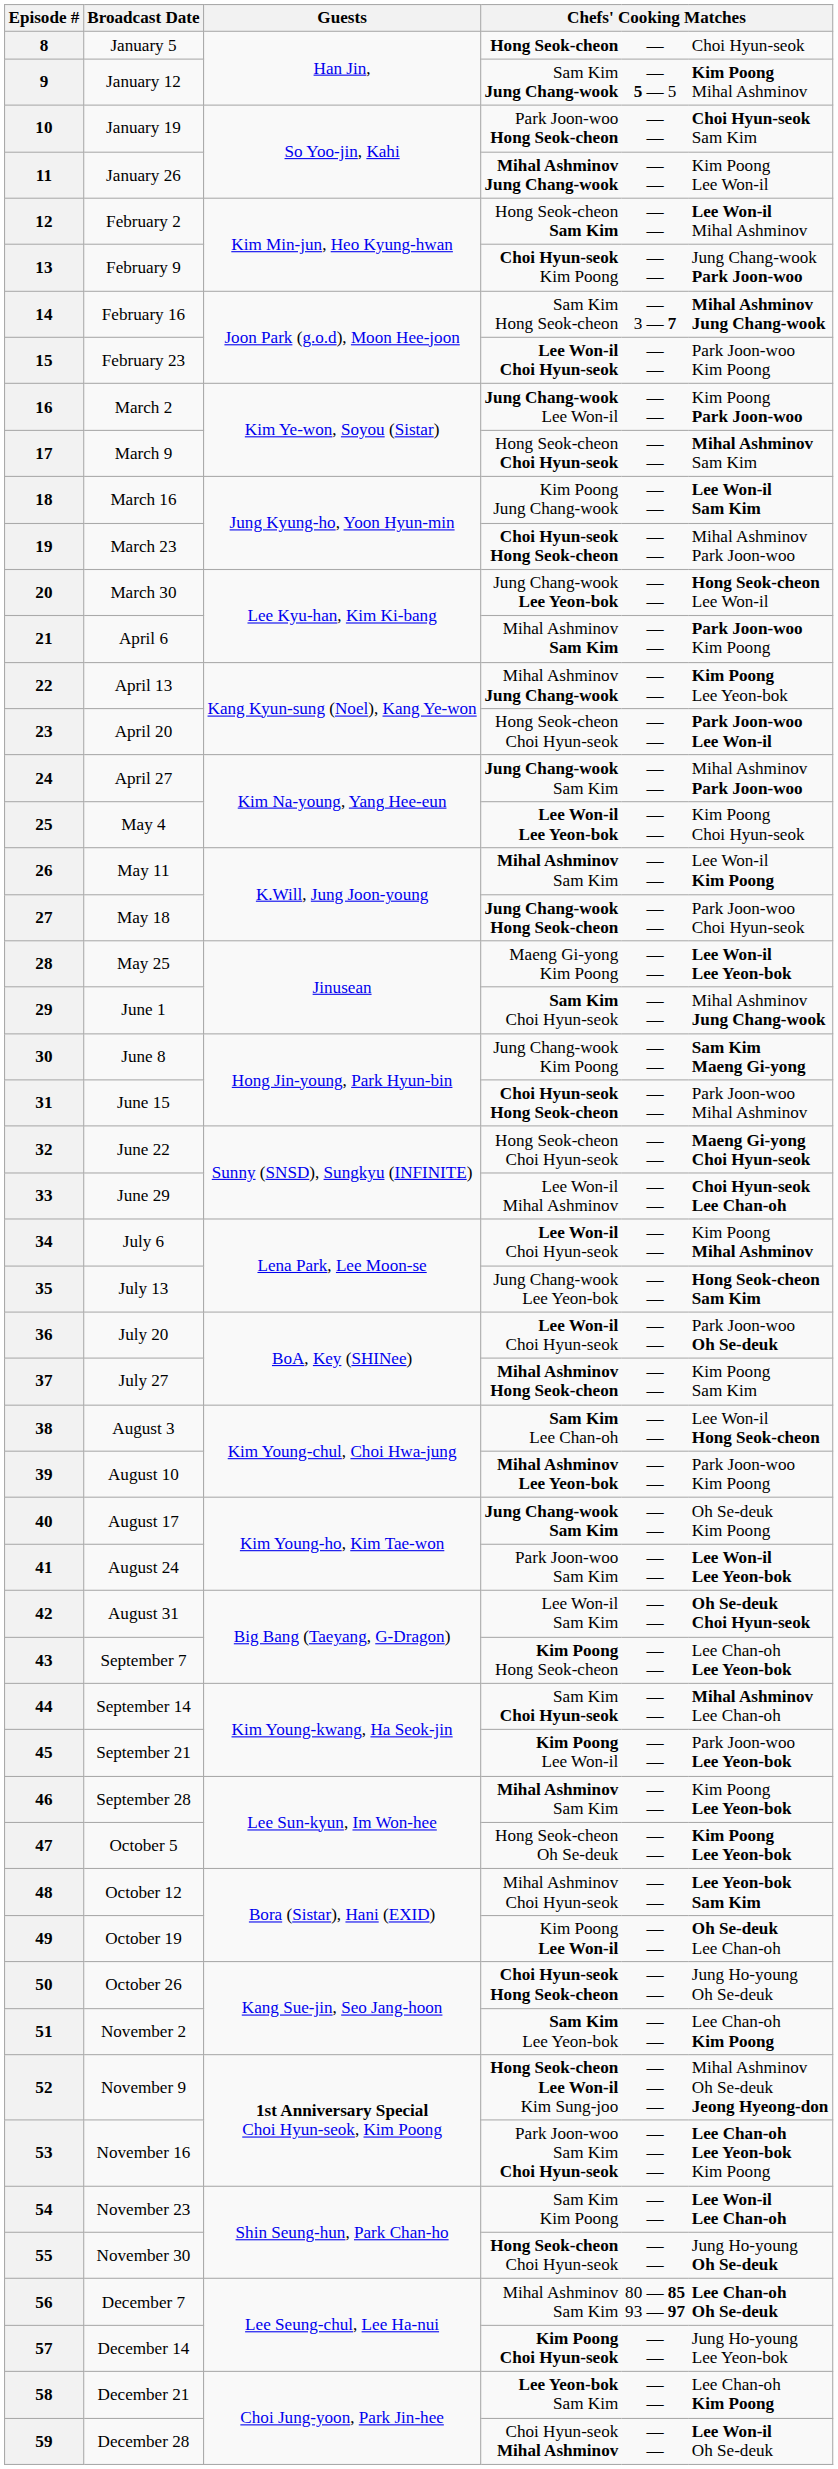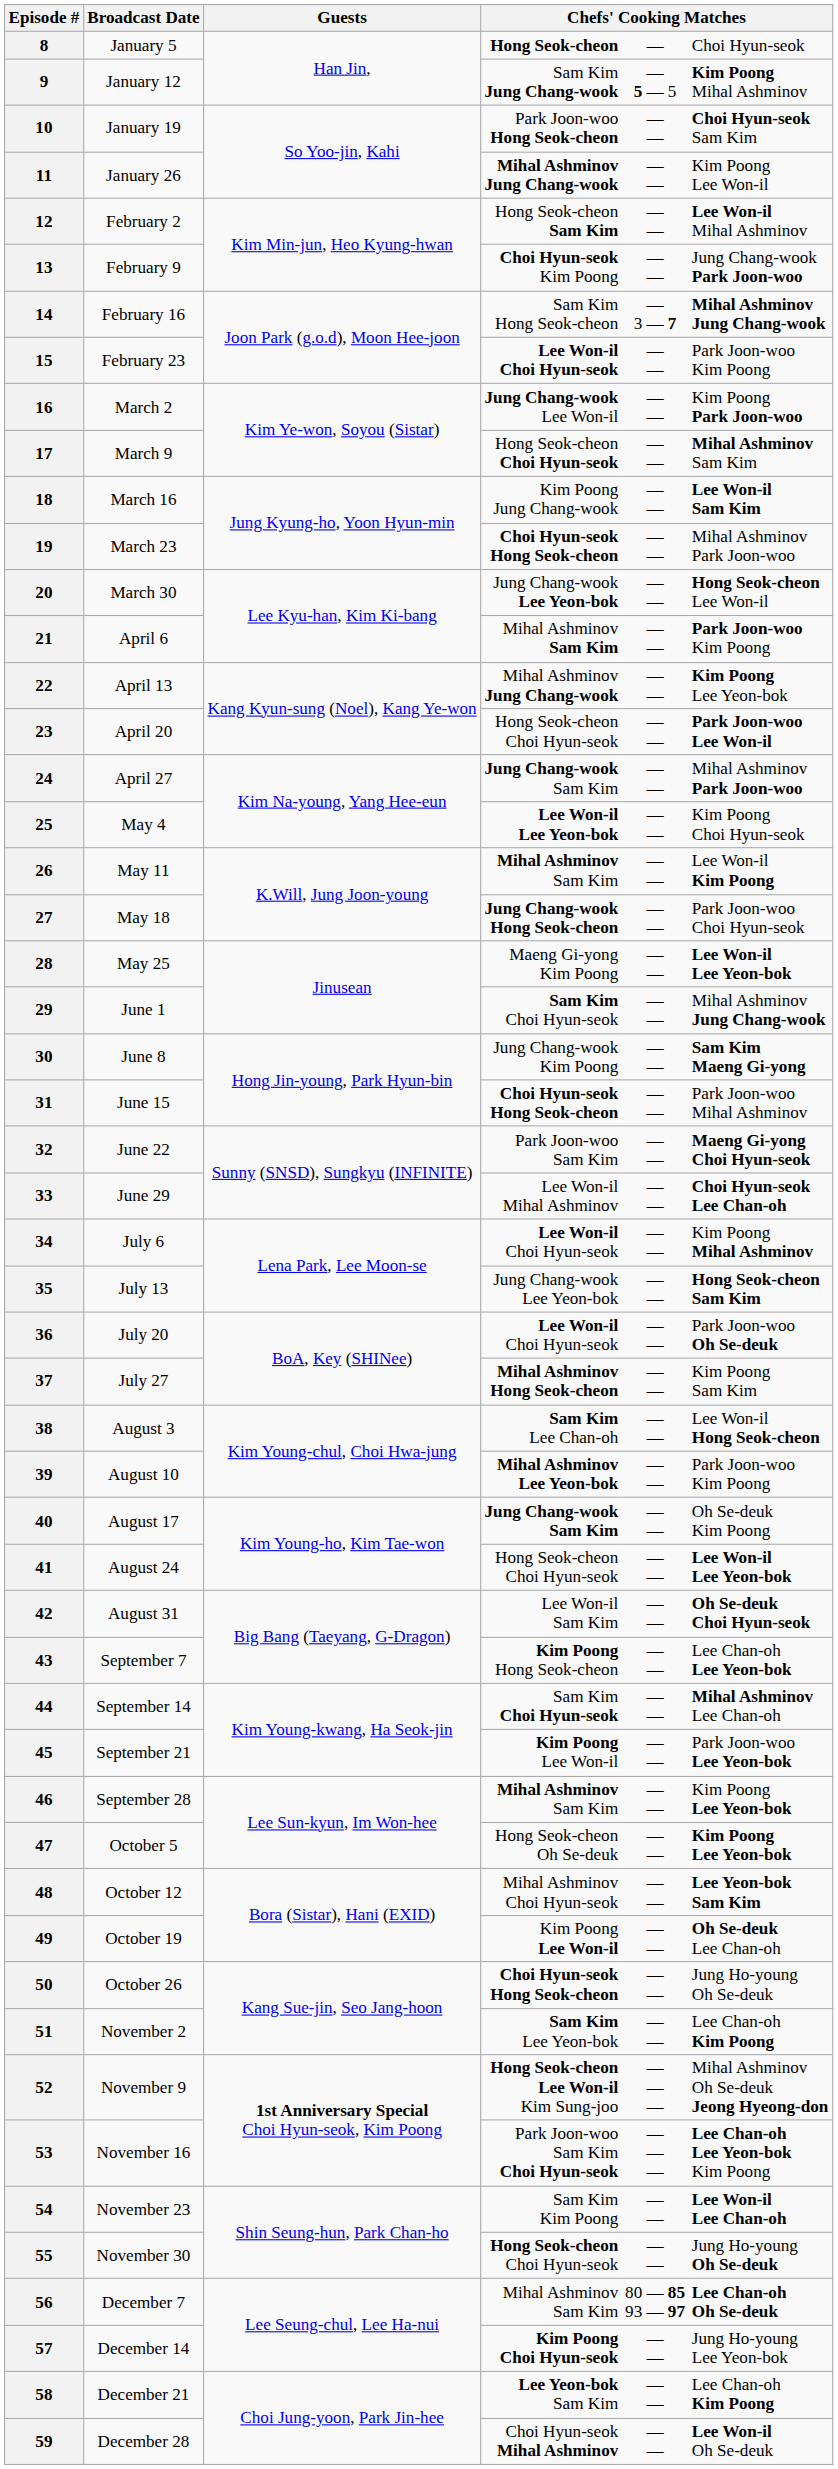 <table class="wikitable" style="text-align:center;">
 <tr>
 <th>Episode #</th>
 <th>Broadcast Date</th>
 <th>Guests</th>
 <th colspan=3>Chefs' Cooking Matches</th>
 </tr>
 <tr>
 <th>8</th>
 <td>January 5</td>
 <td rowspan=2><a href='#'>Han Jin</a>, </td>
 <td style="text-align:right; border-right:none;"><strong>Hong Seok-cheon</strong></td>
 <td style="border-left:none; border-right:none;">—</td>
 <td style="text-align:left; border-left:none;">Choi Hyun-seok</td>
 </tr>
 <tr>
 <th>9</th>
 <td>January 12</td>
 <td style="text-align:right; border-right:none;">Sam Kim<br><strong>Jung Chang-wook</strong></td>
 <td style="border-left:none; border-right:none;">—<br><strong>5</strong> — 5</td>
 <td style="text-align:left; border-left:none;"><strong>Kim Poong</strong><br>Mihal Ashminov</td>
 </tr>
 <tr>
 <th>10</th>
 <td>January 19</td>
 <td rowspan=2><a href='#'>So Yoo-jin</a>, <a href='#'>Kahi</a></td>
 <td style="text-align:right; border-right:none;">Park Joon-woo<br><strong>Hong Seok-cheon</strong></td>
 <td style="border-left:none; border-right:none;">—<br>—</td>
 <td style="text-align:left; border-left:none;"><strong>Choi Hyun-seok</strong><br>Sam Kim</td>
 </tr>
 <tr>
 <th>11</th>
 <td>January 26</td>
 <td style="text-align:right; border-right:none;"><strong>Mihal Ashminov</strong><br><strong>Jung Chang-wook</strong></td>
 <td style="border-left:none; border-right:none;">—<br>—</td>
 <td style="text-align:left; border-left:none;">Kim Poong<br>Lee Won-il</td>
 </tr>
 <tr>
 <th>12</th>
 <td>February 2</td>
 <td rowspan=2><a href='#'>Kim Min-jun</a>, <a href='#'>Heo Kyung-hwan</a></td>
 <td style="text-align:right; border-right:none;">Hong Seok-cheon<br><strong>Sam Kim</strong></td>
 <td style="border-left:none; border-right:none;">—<br>—</td>
 <td style="text-align:left; border-left:none;"><strong>Lee Won-il</strong><br>Mihal Ashminov</td>
 </tr>
 <tr>
 <th>13</th>
 <td>February 9</td>
 <td style="text-align:right; border-right:none;"><strong>Choi Hyun-seok</strong><br>Kim Poong</td>
 <td style="border-left:none; border-right:none;">—<br>—</td>
 <td style="text-align:left; border-left:none;">Jung Chang-wook<br><strong>Park Joon-woo</strong></td>
 </tr>
 <tr>
 <th>14</th>
 <td>February 16</td>
 <td rowspan=2><a href='#'>Joon Park</a> (<a href='#'>g.o.d</a>), <a href='#'>Moon Hee-joon</a></td>
 <td style="text-align:right; border-right:none;">Sam Kim<br>Hong Seok-cheon</td>
 <td style="border-left:none; border-right:none;">—<br>3 — <strong>7</strong></td>
 <td style="text-align:left; border-left:none;"><strong>Mihal Ashminov</strong><br><strong>Jung Chang-wook</strong></td>
 </tr>
 <tr>
 <th>15</th>
 <td>February 23</td>
 <td style="text-align:right; border-right:none;"><strong>Lee Won-il</strong><br><strong>Choi Hyun-seok</strong></td>
 <td style="border-left:none; border-right:none;">—<br>—</td>
 <td style="text-align:left; border-left:none;">Park Joon-woo<br>Kim Poong</td>
 </tr>
 <tr>
 <th>16</th>
 <td>March 2</td>
 <td rowspan=2><a href='#'>Kim Ye-won</a>, <a href='#'>Soyou</a> (<a href='#'>Sistar</a>)</td>
 <td style="text-align:right; border-right:none;"><strong>Jung Chang-wook</strong><br>Lee Won-il</td>
 <td style="border-left:none; border-right:none;">—<br>—</td>
 <td style="text-align:left; border-left:none;">Kim Poong<br><strong>Park Joon-woo</strong></td>
 </tr>
 <tr>
 <th>17</th>
 <td>March 9</td>
 <td style="text-align:right; border-right:none;">Hong Seok-cheon<br><strong>Choi Hyun-seok</strong></td>
 <td style="border-left:none; border-right:none;">—<br>—</td>
 <td style="text-align:left; border-left:none;"><strong>Mihal Ashminov</strong><br>Sam Kim</td>
 </tr>
 <tr>
 <th>18</th>
 <td>March 16</td>
 <td rowspan=2><a href='#'>Jung Kyung-ho</a>, <a href='#'>Yoon Hyun-min</a></td>
 <td style="text-align:right; border-right:none;">Kim Poong<br>Jung Chang-wook</td>
 <td style="border-left:none; border-right:none;">—<br>—</td>
 <td style="text-align:left; border-left:none;"><strong>Lee Won-il</strong><br><strong>Sam Kim</strong></td>
 </tr>
 <tr>
 <th>19</th>
 <td>March 23</td>
 <td style="text-align:right; border-right:none;"><strong>Choi Hyun-seok</strong><br><strong>Hong Seok-cheon</strong></td>
 <td style="border-left:none; border-right:none;">—<br>—</td>
 <td style="text-align:left; border-left:none;">Mihal Ashminov<br>Park Joon-woo</td>
 </tr>
 <tr>
 <th>20</th>
 <td>March 30</td>
 <td rowspan=2><a href='#'>Lee Kyu-han</a>, <a href='#'>Kim Ki-bang</a></td>
 <td style="text-align:right; border-right:none;">Jung Chang-wook<br><strong>Lee Yeon-bok</strong></td>
 <td style="border-left:none; border-right:none;">—<br>—</td>
 <td style="text-align:left; border-left:none;"><strong>Hong Seok-cheon</strong><br>Lee Won-il</td>
 </tr>
 <tr>
 <th>21</th>
 <td>April 6</td>
 <td style="text-align:right; border-right:none;">Mihal Ashminov<br><strong>Sam Kim</strong></td>
 <td style="border-left:none; border-right:none;">—<br>—</td>
 <td style="text-align:left; border-left:none;"><strong>Park Joon-woo</strong><br>Kim Poong</td>
 </tr>
 <tr>
 <th>22</th>
 <td>April 13</td>
 <td rowspan=2><a href='#'>Kang Kyun-sung</a> (<a href='#'>Noel</a>), <a href='#'>Kang Ye-won</a></td>
 <td style="text-align:right; border-right:none;">Mihal Ashminov<br><strong>Jung Chang-wook</strong></td>
 <td style="border-left:none; border-right:none;">—<br>—</td>
 <td style="text-align:left; border-left:none;"><strong>Kim Poong</strong><br>Lee Yeon-bok</td>
 </tr>
 <tr>
 <th>23</th>
 <td>April 20</td>
 <td style="text-align:right; border-right:none;">Hong Seok-cheon<br>Choi Hyun-seok</td>
 <td style="border-left:none; border-right:none;">—<br>—</td>
 <td style="text-align:left; border-left:none;"><strong>Park Joon-woo</strong><br><strong>Lee Won-il</strong></td>
 </tr>
 <tr>
 <th>24</th>
 <td>April 27</td>
 <td rowspan=2><a href='#'>Kim Na-young</a>, <a href='#'>Yang Hee-eun</a></td>
 <td style="text-align:right; border-right:none;"><strong>Jung Chang-wook</strong><br>Sam Kim</td>
 <td style="border-left:none; border-right:none;">—<br>—</td>
 <td style="text-align:left; border-left:none;">Mihal Ashminov<br><strong>Park Joon-woo</strong></td>
 </tr>
 <tr>
 <th>25</th>
 <td>May 4</td>
 <td style="text-align:right; border-right:none;"><strong>Lee Won-il</strong><br><strong>Lee Yeon-bok</strong></td>
 <td style="border-left:none; border-right:none;">—<br>—</td>
 <td style="text-align:left; border-left:none;">Kim Poong<br>Choi Hyun-seok</td>
 </tr>
 <tr>
 <th>26</th>
 <td>May 11</td>
 <td rowspan=2><a href='#'>K.Will</a>, <a href='#'>Jung Joon-young</a></td>
 <td style="text-align:right; border-right:none;"><strong>Mihal Ashminov</strong><br>Sam Kim</td>
 <td style="border-left:none; border-right:none;">—<br>—</td>
 <td style="text-align:left; border-left:none;">Lee Won-il<br><strong>Kim Poong</strong></td>
 </tr>
 <tr>
 <th>27</th>
 <td>May 18</td>
 <td style="text-align:right; border-right:none;"><strong>Jung Chang-wook</strong><br><strong>Hong Seok-cheon</strong></td>
 <td style="border-left:none; border-right:none;">—<br>—</td>
 <td style="text-align:left; border-left:none;">Park Joon-woo<br>Choi Hyun-seok</td>
 </tr>
 <tr>
 <th>28</th>
 <td>May 25</td>
 <td rowspan=2><a href='#'>Jinusean</a></td>
 <td style="text-align:right; border-right:none;">Maeng Gi-yong<br>Kim Poong</td>
 <td style="border-left:none; border-right:none;">—<br>—</td>
 <td style="text-align:left; border-left:none;"><strong>Lee Won-il</strong><br><strong>Lee Yeon-bok</strong></td>
 </tr>
 <tr>
 <th>29</th>
 <td>June 1</td>
 <td style="text-align:right; border-right:none;"><strong>Sam Kim</strong><br>Choi Hyun-seok</td>
 <td style="border-left:none; border-right:none;">—<br>—</td>
 <td style="text-align:left; border-left:none;">Mihal Ashminov<br><strong>Jung Chang-wook</strong></td>
 </tr>
 <tr>
 <th>30</th>
 <td>June 8</td>
 <td rowspan=2><a href='#'>Hong Jin-young</a>, <a href='#'>Park Hyun-bin</a></td>
 <td style="text-align:right; border-right:none;">Jung Chang-wook<br>Kim Poong</td>
 <td style="border-left:none; border-right:none;">—<br>—</td>
 <td style="text-align:left; border-left:none;"><strong>Sam Kim</strong><br><strong>Maeng Gi-yong</strong></td>
 </tr>
 <tr>
 <th>31</th>
 <td>June 15</td>
 <td style="text-align:right; border-right:none;"><strong>Choi Hyun-seok</strong><br><strong>Hong Seok-cheon</strong></td>
 <td style="border-left:none; border-right:none;">—<br>—</td>
 <td style="text-align:left; border-left:none;">Park Joon-woo<br>Mihal Ashminov</td>
 </tr>
 <tr>
 <th>32</th>
 <td>June 22</td>
 <td rowspan=2><a href='#'>Sunny</a> (<a href='#'>SNSD</a>), <a href='#'>Sungkyu</a> (<a href='#'>INFINITE</a>)</td>
-<td style="text-align:right; border-right:none;">Hong Seok-cheon<br>Choi Hyun-seok</td>
+<td style="text-align:right; border-right:none;">Park Joon-woo<br>Sam Kim</td>
 <td style="border-left:none; border-right:none;">—<br>—</td>
 <td style="text-align:left; border-left:none;"><strong>Maeng Gi-yong</strong><br><strong>Choi Hyun-seok</strong></td>
 </tr>
 <tr>
 <th>33</th>
 <td>June 29</td>
 <td style="text-align:right; border-right:none;">Lee Won-il<br>Mihal Ashminov</td>
 <td style="border-left:none; border-right:none;">—<br>—</td>
 <td style="text-align:left; border-left:none;"><strong>Choi Hyun-seok</strong><br><strong>Lee Chan-oh</strong></td>
 </tr>
 <tr>
 <th>34</th>
 <td>July 6</td>
 <td rowspan=2><a href='#'>Lena Park</a>, <a href='#'>Lee Moon-se</a></td>
 <td style="text-align:right; border-right:none;"><strong>Lee Won-il</strong><br>Choi Hyun-seok</td>
 <td style="border-left:none; border-right:none;">—<br>—</td>
 <td style="text-align:left; border-left:none;">Kim Poong<br><strong>Mihal Ashminov</strong></td>
 </tr>
 <tr>
 <th>35</th>
 <td>July 13</td>
 <td style="text-align:right; border-right:none;">Jung Chang-wook<br>Lee Yeon-bok</td>
 <td style="border-left:none; border-right:none;">—<br>—</td>
 <td style="text-align:left; border-left:none;"><strong>Hong Seok-cheon</strong><br><strong>Sam Kim</strong></td>
 </tr>
 <tr>
 <th>36</th>
 <td>July 20</td>
 <td rowspan=2><a href='#'>BoA</a>, <a href='#'>Key</a> (<a href='#'>SHINee</a>)</td>
 <td style="text-align:right; border-right:none;"><strong>Lee Won-il</strong><br>Choi Hyun-seok</td>
 <td style="border-left:none; border-right:none;">—<br>—</td>
 <td style="text-align:left; border-left:none;">Park Joon-woo<br><strong>Oh Se-deuk</strong></td>
 </tr>
 <tr>
 <th>37</th>
 <td>July 27</td>
 <td style="text-align:right; border-right:none;"><strong>Mihal Ashminov</strong><br><strong>Hong Seok-cheon</strong></td>
 <td style="border-left:none; border-right:none;">—<br>—</td>
 <td style="text-align:left; border-left:none;">Kim Poong<br>Sam Kim</td>
 </tr>
 <tr>
 <th>38</th>
 <td>August 3</td>
 <td rowspan=2><a href='#'>Kim Young-chul</a>, <a href='#'>Choi Hwa-jung</a></td>
 <td style="text-align:right; border-right:none;"><strong>Sam Kim</strong><br>Lee Chan-oh</td>
 <td style="border-left:none; border-right:none;">—<br>—</td>
 <td style="text-align:left; border-left:none;">Lee Won-il<br><strong>Hong Seok-cheon</strong></td>
 </tr>
 <tr>
 <th>39</th>
 <td>August 10</td>
 <td style="text-align:right; border-right:none;"><strong>Mihal Ashminov</strong><br><strong>Lee Yeon-bok</strong></td>
 <td style="border-left:none; border-right:none;">—<br>—</td>
 <td style="text-align:left; border-left:none;">Park Joon-woo<br>Kim Poong</td>
 </tr>
 <tr>
 <th>40</th>
 <td>August 17</td>
 <td rowspan=2><a href='#'>Kim Young-ho</a>, <a href='#'>Kim Tae-won</a></td>
 <td style="text-align:right; border-right:none;"><strong>Jung Chang-wook</strong><br><strong>Sam Kim</strong></td>
 <td style="border-left:none; border-right:none;">—<br>—</td>
 <td style="text-align:left; border-left:none;">Oh Se-deuk<br>Kim Poong</td>
 </tr>
 <tr>
 <th>41</th>
 <td>August 24</td>
-<td style="text-align:right; border-right:none;">Park Joon-woo<br>Sam Kim</td>
+<td style="text-align:right; border-right:none;">Hong Seok-cheon<br>Choi Hyun-seok</td>
 <td style="border-left:none; border-right:none;">—<br>—</td>
 <td style="text-align:left; border-left:none;"><strong>Lee Won-il</strong><br><strong>Lee Yeon-bok</strong></td>
 </tr>
 <tr>
 <th>42</th>
 <td>August 31</td>
 <td rowspan=2><a href='#'>Big Bang</a> (<a href='#'>Taeyang</a>, <a href='#'>G-Dragon</a>)</td>
 <td style="text-align:right; border-right:none;">Lee Won-il<br>Sam Kim</td>
 <td style="border-left:none; border-right:none;">—<br>—</td>
 <td style="text-align:left; border-left:none;"><strong>Oh Se-deuk</strong><br><strong>Choi Hyun-seok</strong></td>
 </tr>
 <tr>
 <th>43</th>
 <td>September 7</td>
 <td style="text-align:right; border-right:none;"><strong>Kim Poong</strong><br>Hong Seok-cheon</td>
 <td style="border-left:none; border-right:none;">—<br>—</td>
 <td style="text-align:left; border-left:none;">Lee Chan-oh<br><strong>Lee Yeon-bok</strong></td>
 </tr>
 <tr>
 <th>44</th>
 <td>September 14</td>
 <td rowspan=2><a href='#'>Kim Young-kwang</a>, <a href='#'>Ha Seok-jin</a></td>
 <td style="text-align:right; border-right:none;">Sam Kim<br><strong>Choi Hyun-seok</strong></td>
 <td style="border-left:none; border-right:none;">—<br>—</td>
 <td style="text-align:left; border-left:none;"><strong>Mihal Ashminov</strong><br>Lee Chan-oh</td>
 </tr>
 <tr>
 <th>45</th>
 <td>September 21</td>
 <td style="text-align:right; border-right:none;"><strong>Kim Poong</strong><br>Lee Won-il</td>
 <td style="border-left:none; border-right:none;">—<br>—</td>
 <td style="text-align:left; border-left:none;">Park Joon-woo<br><strong>Lee Yeon-bok</strong></td>
 </tr>
 <tr>
 <th>46</th>
 <td>September 28</td>
 <td rowspan=2><a href='#'>Lee Sun-kyun</a>, <a href='#'>Im Won-hee</a></td>
 <td style="text-align:right; border-right:none;"><strong>Mihal Ashminov</strong><br>Sam Kim</td>
 <td style="border-left:none; border-right:none;">—<br>—</td>
 <td style="text-align:left; border-left:none;">Kim Poong<br><strong>Lee Yeon-bok</strong></td>
 </tr>
 <tr>
 <th>47</th>
 <td>October 5</td>
 <td style="text-align:right; border-right:none;">Hong Seok-cheon<br>Oh Se-deuk</td>
 <td style="border-left:none; border-right:none;">—<br>—</td>
 <td style="text-align:left; border-left:none;"><strong>Kim Poong</strong><br><strong>Lee Yeon-bok</strong></td>
 </tr>
 <tr>
 <th>48</th>
 <td>October 12</td>
 <td rowspan=2><a href='#'>Bora</a> (<a href='#'>Sistar</a>), <a href='#'>Hani</a> (<a href='#'>EXID</a>)</td>
 <td style="text-align:right; border-right:none;">Mihal Ashminov<br>Choi Hyun-seok</td>
 <td style="border-left:none; border-right:none;">—<br>—</td>
 <td style="text-align:left; border-left:none;"><strong>Lee Yeon-bok</strong><br><strong>Sam Kim</strong></td>
 </tr>
 <tr>
 <th>49</th>
 <td>October 19</td>
 <td style="text-align:right; border-right:none;">Kim Poong<br><strong>Lee Won-il</strong></td>
 <td style="border-left:none; border-right:none;">—<br>—</td>
 <td style="text-align:left; border-left:none;"><strong>Oh Se-deuk</strong><br>Lee Chan-oh</td>
 </tr>
 <tr>
 <th>50</th>
 <td>October 26</td>
 <td rowspan=2><a href='#'>Kang Sue-jin</a>, <a href='#'>Seo Jang-hoon</a></td>
 <td style="text-align:right; border-right:none;"><strong>Choi Hyun-seok</strong><br><strong>Hong Seok-cheon</strong></td>
 <td style="border-left:none; border-right:none;">—<br>—</td>
 <td style="text-align:left; border-left:none;">Jung Ho-young<br>Oh Se-deuk</td>
 </tr>
 <tr>
 <th>51</th>
 <td>November 2</td>
 <td style="text-align:right; border-right:none;"><strong>Sam Kim</strong><br>Lee Yeon-bok</td>
 <td style="border-left:none; border-right:none;">—<br>—</td>
 <td style="text-align:left; border-left:none;">Lee Chan-oh<br><strong>Kim Poong</strong></td>
 </tr>
 <tr>
 <th>52</th>
 <td>November 9</td>
 <td rowspan=2><strong>1st Anniversary Special</strong><br><a href='#'>Choi Hyun-seok</a>, <a href='#'>Kim Poong</a></td>
 <td style="text-align:right; border-right:none;"><strong>Hong Seok-cheon</strong><br><strong>Lee Won-il</strong><br>Kim Sung-joo</td>
 <td style="border-left:none; border-right:none;">—<br>—<br>—</td>
 <td style="text-align:left; border-left:none;">Mihal Ashminov<br>Oh Se-deuk<br><strong>Jeong Hyeong-don</strong></td>
 </tr>
 <tr>
 <th>53</th>
 <td>November 16</td>
 <td style="text-align:right; border-right:none;">Park Joon-woo<br>Sam Kim<br><strong>Choi Hyun-seok</strong></td>
 <td style="border-left:none; border-right:none;">—<br>—<br>—</td>
 <td style="text-align:left; border-left:none;"><strong>Lee Chan-oh</strong><br><strong>Lee Yeon-bok</strong><br>Kim Poong</td>
 </tr>
 <tr>
 <th>54</th>
 <td>November 23</td>
 <td rowspan=2><a href='#'>Shin Seung-hun</a>, <a href='#'>Park Chan-ho</a></td>
 <td style="text-align:right; border-right:none;">Sam Kim<br>Kim Poong</td>
 <td style="border-left:none; border-right:none;">—<br>—</td>
 <td style="text-align:left; border-left:none;"><strong>Lee Won-il</strong><br><strong>Lee Chan-oh</strong></td>
 </tr>
 <tr>
 <th>55</th>
 <td>November 30</td>
 <td style="text-align:right; border-right:none;"><strong>Hong Seok-cheon</strong><br>Choi Hyun-seok</td>
 <td style="border-left:none; border-right:none;">—<br>—</td>
 <td style="text-align:left; border-left:none;">Jung Ho-young<br><strong>Oh Se-deuk</strong></td>
 </tr>
 <tr>
 <th>56</th>
 <td>December 7</td>
 <td rowspan=2><a href='#'>Lee Seung-chul</a>, <a href='#'>Lee Ha-nui</a></td>
 <td style="text-align:right; border-right:none;">Mihal Ashminov<br>Sam Kim</td>
 <td style="border-left:none; border-right:none;">80 — <strong>85</strong><br>93 — <strong>97</strong></td>
 <td style="text-align:left; border-left:none;"><strong>Lee Chan-oh</strong><br><strong>Oh Se-deuk</strong></td>
 </tr>
 <tr>
 <th>57</th>
 <td>December 14</td>
 <td style="text-align:right; border-right:none;"><strong>Kim Poong</strong><br><strong>Choi Hyun-seok</strong></td>
 <td style="border-left:none; border-right:none;">—<br>—</td>
 <td style="text-align:left; border-left:none;">Jung Ho-young<br>Lee Yeon-bok</td>
 </tr>
 <tr>
 <th>58</th>
 <td>December 21</td>
 <td rowspan=2><a href='#'>Choi Jung-yoon</a>, <a href='#'>Park Jin-hee</a></td>
 <td style="text-align:right; border-right:none;"><strong>Lee Yeon-bok</strong><br>Sam Kim</td>
 <td style="border-left:none; border-right:none;">—<br>—</td>
 <td style="text-align:left; border-left:none;">Lee Chan-oh<br><strong>Kim Poong</strong></td>
 </tr>
 <tr>
 <th>59</th>
 <td>December 28</td>
 <td style="text-align:right; border-right:none;">Choi Hyun-seok<br><strong>Mihal Ashminov</strong></td>
 <td style="border-left:none; border-right:none;">—<br>—</td>
 <td style="text-align:left; border-left:none;"><strong>Lee Won-il</strong><br>Oh Se-deuk</td>
 </tr>
 </table>
